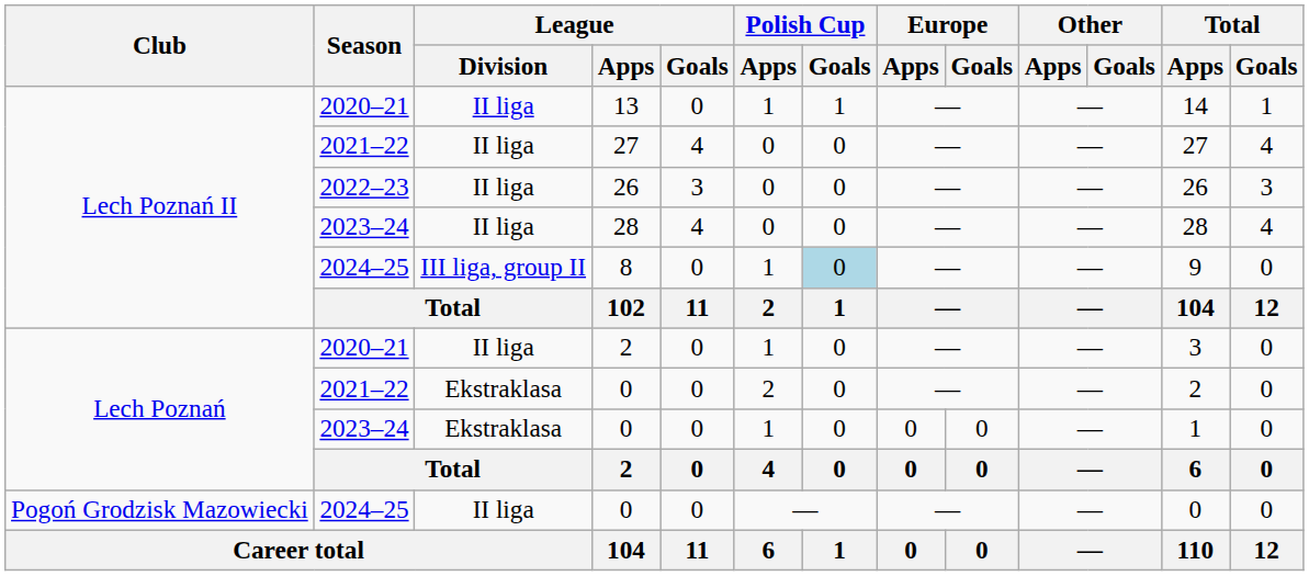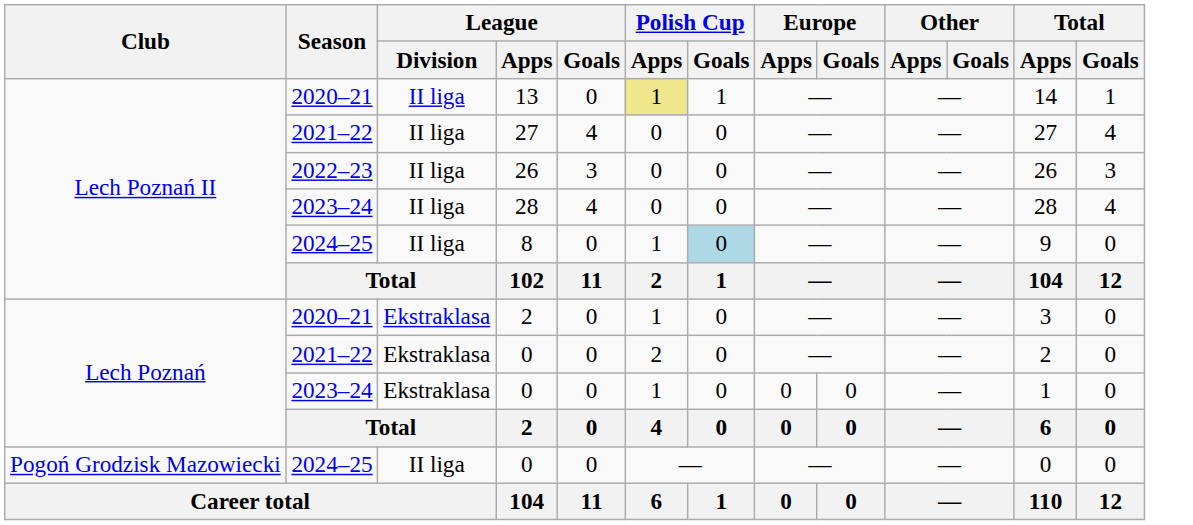 <table class="wikitable" style="text-align: center;">
 <tr>
 <th rowspan="2">Club</th>
 <th rowspan="2">Season</th>
 <th colspan="3">League</th>
 <th colspan="2"><a href='#'>Polish Cup</a></th>
 <th colspan="2">Europe</th>
 <th colspan="2">Other</th>
 <th colspan="2">Total</th>
 </tr>
 <tr>
 <th>Division</th>
 <th>Apps</th>
 <th>Goals</th>
 <th>Apps</th>
 <th>Goals</th>
 <th>Apps</th>
 <th>Goals</th>
 <th>Apps</th>
 <th>Goals</th>
 <th>Apps</th>
 <th>Goals</th>
 </tr>
 <tr>
 <td rowspan="6"><a href='#'>Lech Poznań II</a></td>
 <td><a href='#'>2020–21</a></td>
 <td><a href='#'>II liga</a></td>
 <td>13</td>
 <td>0</td>
-<td>1</td>
+<td style="background: khaki;">1</td>
 <td>1</td>
 <td colspan="2">—</td>
 <td colspan="2">—</td>
 <td>14</td>
 <td>1</td>
 </tr>
 <tr>
 <td><a href='#'>2021–22</a></td>
 <td>II liga</td>
 <td>27</td>
 <td>4</td>
 <td>0</td>
 <td>0</td>
 <td colspan="2">—</td>
 <td colspan="2">—</td>
 <td>27</td>
 <td>4</td>
 </tr>
 <tr>
 <td><a href='#'>2022–23</a></td>
 <td>II liga</td>
 <td>26</td>
 <td>3</td>
 <td>0</td>
 <td>0</td>
 <td colspan="2">—</td>
 <td colspan="2">—</td>
 <td>26</td>
 <td>3</td>
 </tr>
 <tr>
 <td><a href='#'>2023–24</a></td>
 <td>II liga</td>
 <td>28</td>
 <td>4</td>
 <td>0</td>
 <td>0</td>
 <td colspan="2">—</td>
 <td colspan="2">—</td>
 <td>28</td>
 <td>4</td>
 </tr>
 <tr>
 <td><a href='#'>2024–25</a></td>
-<td><a href='#'>III liga, group II</a></td>
+<td>II liga</td>
 <td>8</td>
 <td>0</td>
 <td>1</td>
 <td style="background: lightblue;">0</td>
 <td colspan="2">—</td>
 <td colspan="2">—</td>
 <td>9</td>
 <td>0</td>
 </tr>
 <tr>
 <th colspan="2">Total</th>
 <th>102</th>
 <th>11</th>
 <th>2</th>
 <th>1</th>
 <th colspan="2">—</th>
 <th colspan="2">—</th>
 <th>104</th>
 <th>12</th>
 </tr>
 <tr>
 <td rowspan="4"><a href='#'>Lech Poznań</a></td>
 <td><a href='#'>2020–21</a></td>
-<td>II liga</td>
+<td><a href='#'>Ekstraklasa</a></td>
 <td>2</td>
 <td>0</td>
 <td>1</td>
 <td>0</td>
 <td colspan="2">—</td>
 <td colspan="2">—</td>
 <td>3</td>
 <td>0</td>
 </tr>
 <tr>
 <td><a href='#'>2021–22</a></td>
 <td>Ekstraklasa</td>
 <td>0</td>
 <td>0</td>
 <td>2</td>
 <td>0</td>
 <td colspan="2">—</td>
 <td colspan="2">—</td>
 <td>2</td>
 <td>0</td>
 </tr>
 <tr>
 <td><a href='#'>2023–24</a></td>
 <td>Ekstraklasa</td>
 <td>0</td>
 <td>0</td>
 <td>1</td>
 <td>0</td>
 <td>0</td>
 <td>0</td>
 <td colspan="2">—</td>
 <td>1</td>
 <td>0</td>
 </tr>
 <tr>
 <th colspan="2">Total</th>
 <th>2</th>
 <th>0</th>
 <th>4</th>
 <th>0</th>
 <th>0</th>
 <th>0</th>
 <th colspan="2">—</th>
 <th>6</th>
 <th>0</th>
 </tr>
 <tr>
 <td><a href='#'>Pogoń Grodzisk Mazowiecki</a></td>
 <td><a href='#'>2024–25</a></td>
 <td>II liga</td>
 <td>0</td>
 <td>0</td>
 <td colspan="2">—</td>
 <td colspan="2">—</td>
 <td colspan="2">—</td>
 <td>0</td>
 <td>0</td>
 </tr>
 <tr>
 <th colspan="3">Career total</th>
 <th>104</th>
 <th>11</th>
 <th>6</th>
 <th>1</th>
 <th>0</th>
 <th>0</th>
 <th colspan="2">—</th>
 <th>110</th>
 <th>12</th>
 </tr>
 </table>
